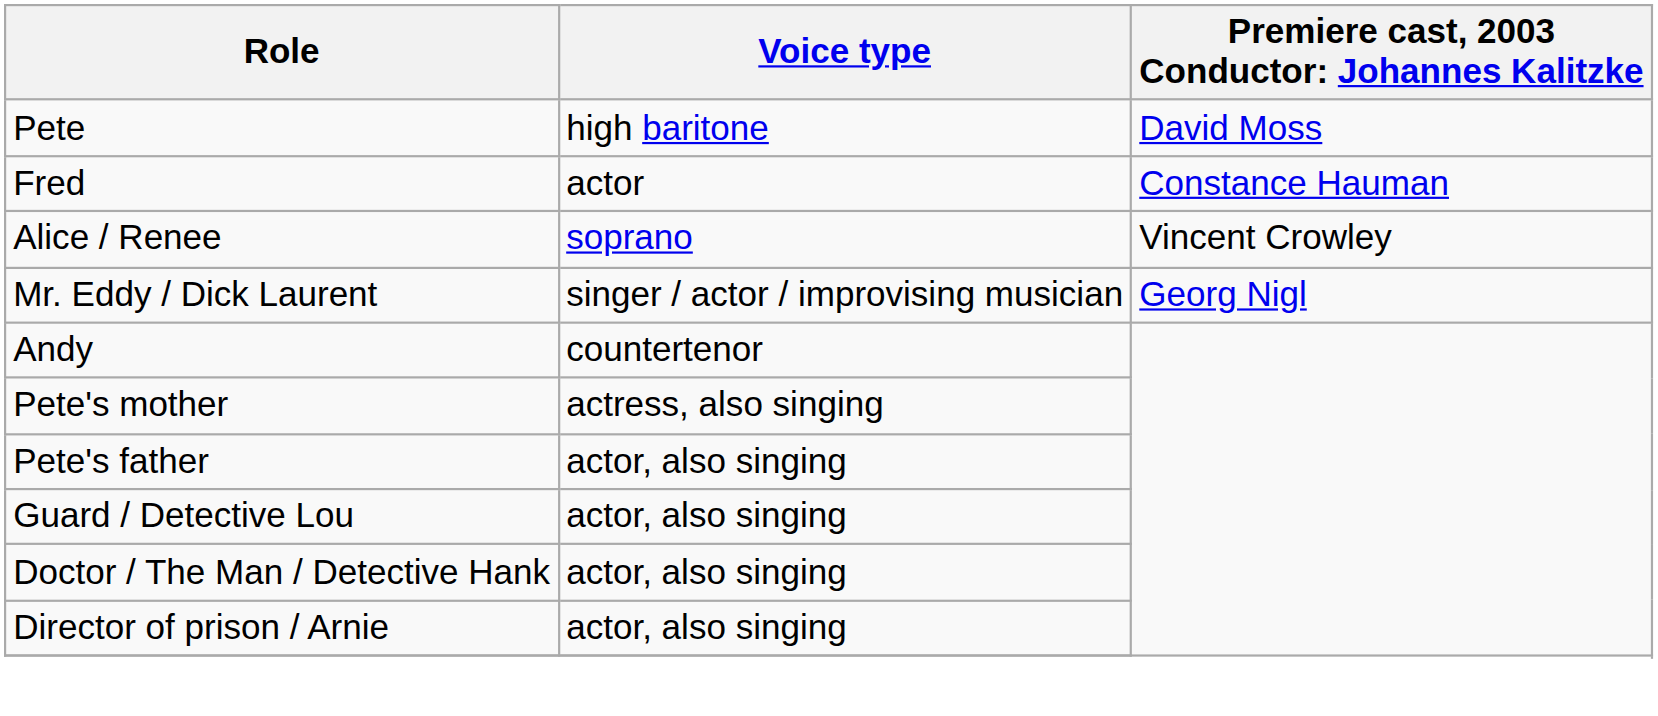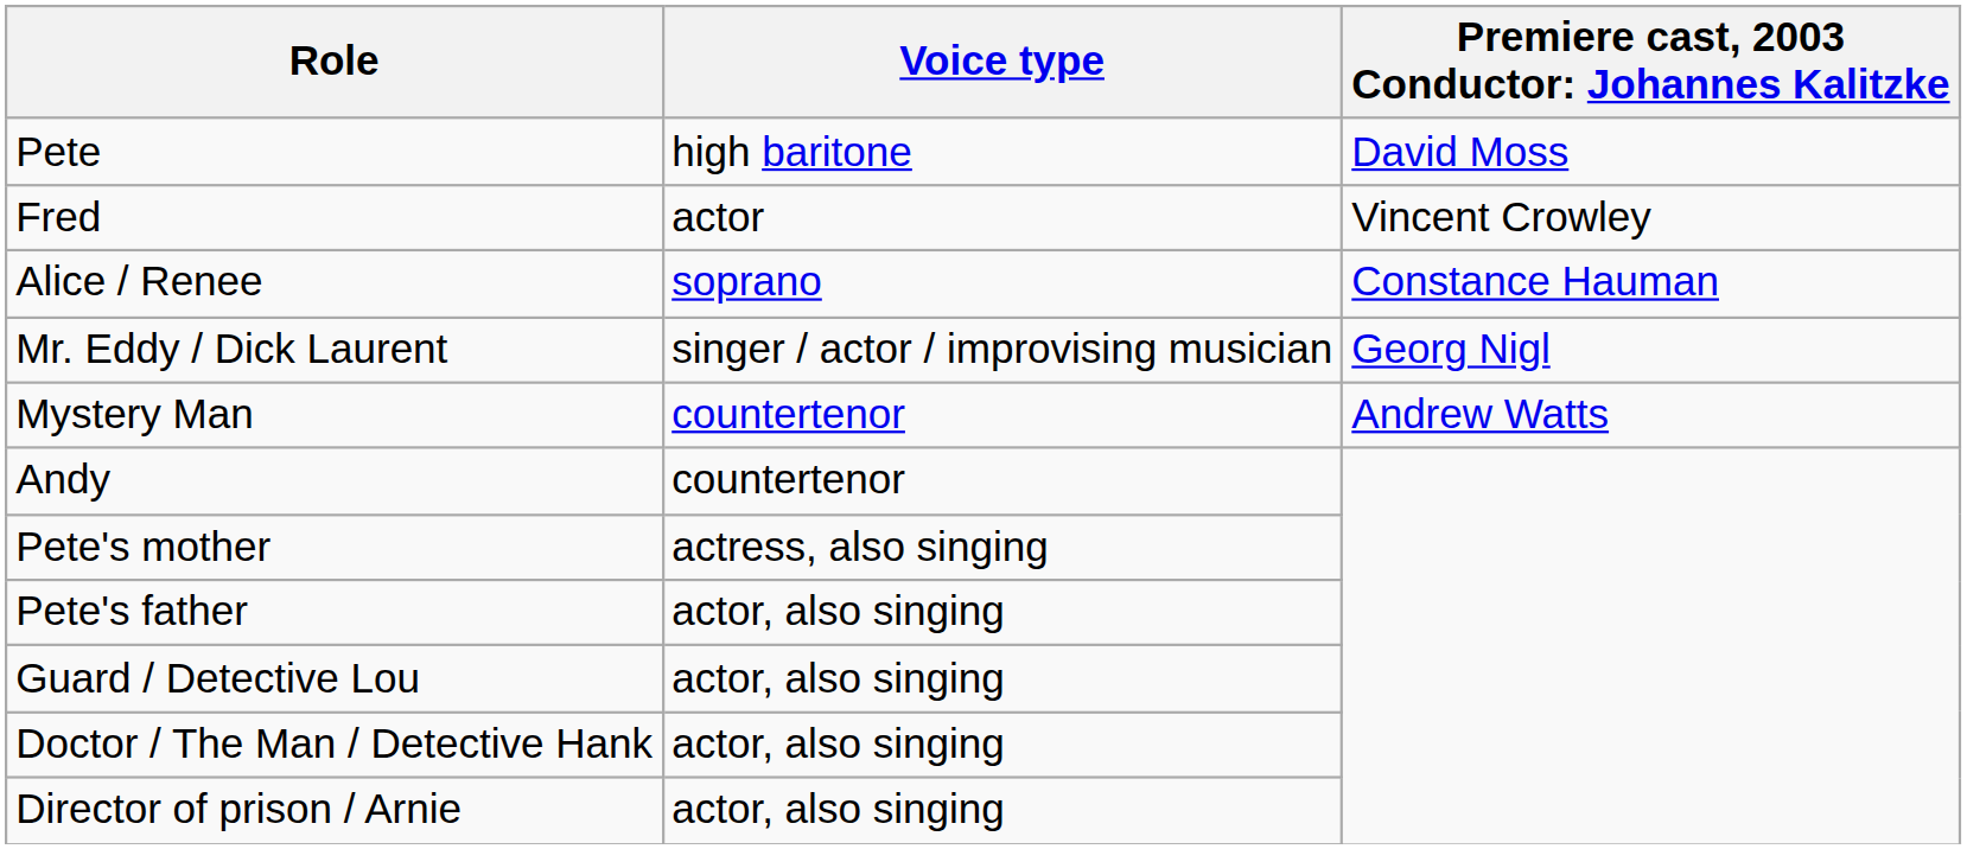 <table class="wikitable">
 <tr>
 <th>Role</th>
 <th><a href='#'>Voice type</a></th>
 <th>Premiere cast, 2003<br>Conductor: <a href='#'>Johannes Kalitzke</a></th>
 </tr>
 <tr>
 <td>Pete</td>
 <td>high <a href='#'>baritone</a></td>
 <td><a href='#'>David Moss</a></td>
 </tr>
 <tr>
 <td>Fred</td>
 <td>actor</td>
-<td><a href='#'>Constance Hauman</a></td>
+<td>Vincent Crowley</td>
 </tr>
 <tr>
 <td>Alice / Renee</td>
 <td><a href='#'>soprano</a></td>
-<td>Vincent Crowley</td>
+<td><a href='#'>Constance Hauman</a></td>
 </tr>
 <tr>
 <td>Mr. Eddy / Dick Laurent</td>
 <td>singer / actor / improvising musician</td>
 <td><a href='#'>Georg Nigl</a></td>
+</tr>
+<tr>
+<td>Mystery Man</td>
+<td><a href='#'>countertenor</a></td>
+<td><a href='#'>Andrew Watts</a></td>
 </tr>
 <tr>
 <td>Andy</td>
 <td>countertenor</td>
 </tr>
 <tr>
 <td>Pete's mother</td>
 <td>actress, also singing</td>
 </tr>
 <tr>
 <td>Pete's father</td>
 <td>actor, also singing</td>
 </tr>
 <tr>
 <td>Guard / Detective Lou</td>
 <td>actor, also singing</td>
 </tr>
 <tr>
 <td>Doctor / The Man / Detective Hank</td>
 <td>actor, also singing</td>
 </tr>
 <tr>
 <td>Director of prison / Arnie</td>
 <td>actor, also singing</td>
 </tr>
 <tr>
 </tr>
 </table>
